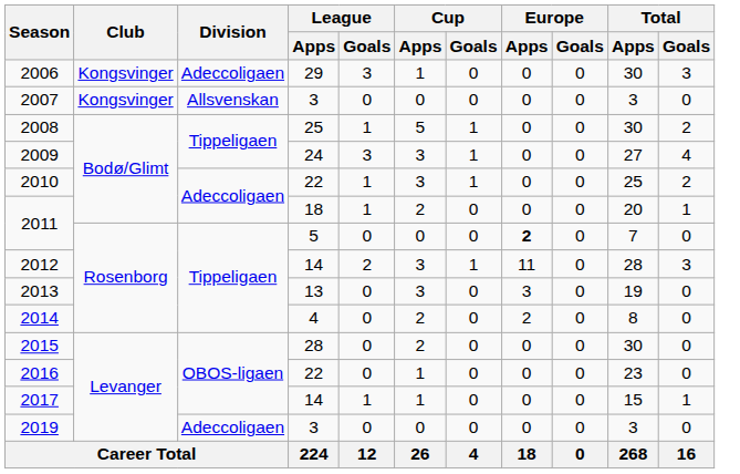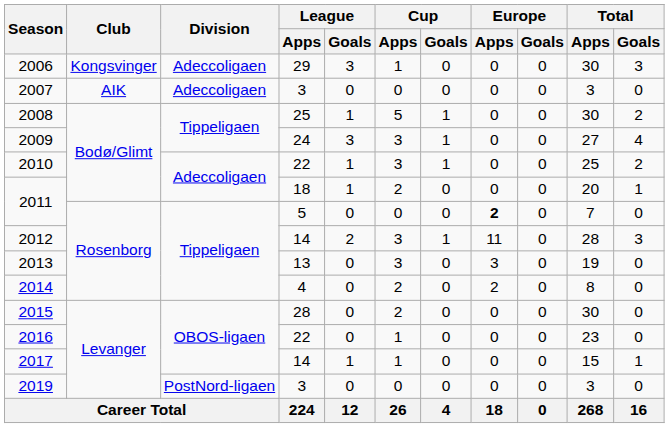 <table class="wikitable" style="text-align: center;">
 <tr>
 <th rowspan="2">Season</th>
 <th rowspan="2">Club</th>
 <th rowspan="2">Division</th>
 <th colspan="2">League</th>
 <th colspan="2">Cup</th>
 <th colspan="2">Europe</th>
 <th colspan="2">Total</th>
 </tr>
 <tr>
 <th>Apps</th>
 <th>Goals</th>
 <th>Apps</th>
 <th>Goals</th>
 <th>Apps</th>
 <th>Goals</th>
 <th>Apps</th>
 <th>Goals</th>
 </tr>
 <tr>
 <td>2006</td>
 <td rowspan="1" valign="center"><a href='#'>Kongsvinger</a></td>
 <td><a href='#'>Adeccoligaen</a></td>
 <td>29</td>
 <td>3</td>
 <td>1</td>
 <td>0</td>
 <td>0</td>
 <td>0</td>
 <td>30</td>
 <td>3</td>
 </tr>
 <tr>
 <td>2007</td>
-<td rowspan="1" valign="center"><a href='#'>Kongsvinger</a></td>
-<td><a href='#'>Allsvenskan</a></td>
+<td rowspan="1" valign="center"><a href='#'>AIK</a></td>
+<td><a href='#'>Adeccoligaen</a></td>
 <td>3</td>
 <td>0</td>
 <td>0</td>
 <td>0</td>
 <td>0</td>
 <td>0</td>
 <td>3</td>
 <td>0</td>
 </tr>
 <tr>
 <td>2008</td>
 <td rowspan="4" valign="center"><a href='#'>Bodø/Glimt</a></td>
 <td rowspan="2" valign="center"><a href='#'>Tippeligaen</a></td>
 <td>25</td>
 <td>1</td>
 <td>5</td>
 <td>1</td>
 <td>0</td>
 <td>0</td>
 <td>30</td>
 <td>2</td>
 </tr>
 <tr>
 <td>2009</td>
 <td>24</td>
 <td>3</td>
 <td>3</td>
 <td>1</td>
 <td>0</td>
 <td>0</td>
 <td>27</td>
 <td>4</td>
 </tr>
 <tr>
 <td>2010</td>
 <td rowspan="2" valign="center"><a href='#'>Adeccoligaen</a></td>
 <td>22</td>
 <td>1</td>
 <td>3</td>
 <td>1</td>
 <td>0</td>
 <td>0</td>
 <td>25</td>
 <td>2</td>
 </tr>
 <tr>
 <td rowspan="2" valign="center">2011</td>
 <td>18</td>
 <td>1</td>
 <td>2</td>
 <td>0</td>
 <td>0</td>
 <td>0</td>
 <td>20</td>
 <td>1</td>
 </tr>
 <tr>
 <td rowspan="4" valign="center"><a href='#'>Rosenborg</a></td>
 <td rowspan="4" valign="center"><a href='#'>Tippeligaen</a></td>
 <td>5</td>
 <td>0</td>
 <td>0</td>
 <td>0</td>
 <td><strong>2</strong></td>
 <td>0</td>
 <td>7</td>
 <td>0</td>
 </tr>
 <tr>
 <td>2012</td>
 <td>14</td>
 <td>2</td>
 <td>3</td>
 <td>1</td>
 <td>11</td>
 <td>0</td>
 <td>28</td>
 <td>3</td>
 </tr>
 <tr>
 <td>2013</td>
 <td>13</td>
 <td>0</td>
 <td>3</td>
 <td>0</td>
 <td>3</td>
 <td>0</td>
 <td>19</td>
 <td>0</td>
 </tr>
 <tr>
 <td><a href='#'>2014</a></td>
 <td>4</td>
 <td>0</td>
 <td>2</td>
 <td>0</td>
 <td>2</td>
 <td>0</td>
 <td>8</td>
 <td>0</td>
 </tr>
 <tr>
 <td><a href='#'>2015</a></td>
 <td rowspan="4" valign="center"><a href='#'>Levanger</a></td>
 <td rowspan="3" valign="center"><a href='#'>OBOS-ligaen</a></td>
 <td>28</td>
 <td>0</td>
 <td>2</td>
 <td>0</td>
 <td>0</td>
 <td>0</td>
 <td>30</td>
 <td>0</td>
 </tr>
 <tr>
 <td><a href='#'>2016</a></td>
 <td>22</td>
 <td>0</td>
 <td>1</td>
 <td>0</td>
 <td>0</td>
 <td>0</td>
 <td>23</td>
 <td>0</td>
 </tr>
 <tr>
 <td><a href='#'>2017</a></td>
 <td>14</td>
 <td>1</td>
 <td>1</td>
 <td>0</td>
 <td>0</td>
 <td>0</td>
 <td>15</td>
 <td>1</td>
 </tr>
 <tr>
 <td><a href='#'>2019</a></td>
-<td><a href='#'>Adeccoligaen</a></td>
+<td rowspan="1" valign="center"><a href='#'>PostNord-ligaen</a></td>
 <td>3</td>
 <td>0</td>
 <td>0</td>
 <td>0</td>
 <td>0</td>
 <td>0</td>
 <td>3</td>
 <td>0</td>
 </tr>
 <tr>
 <th colspan="3">Career Total</th>
 <th>224</th>
 <th>12</th>
 <th>26</th>
 <th>4</th>
 <th>18</th>
 <th>0</th>
 <th>268</th>
 <th>16</th>
 </tr>
 </table>
